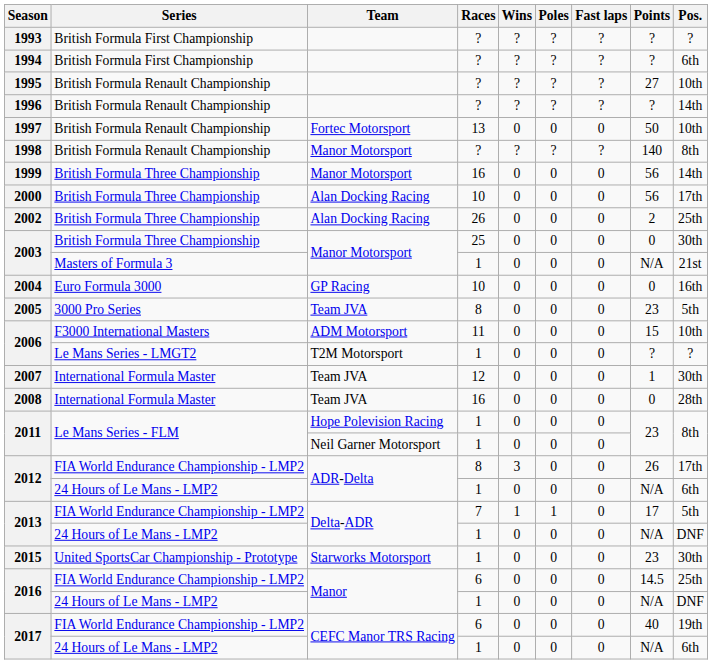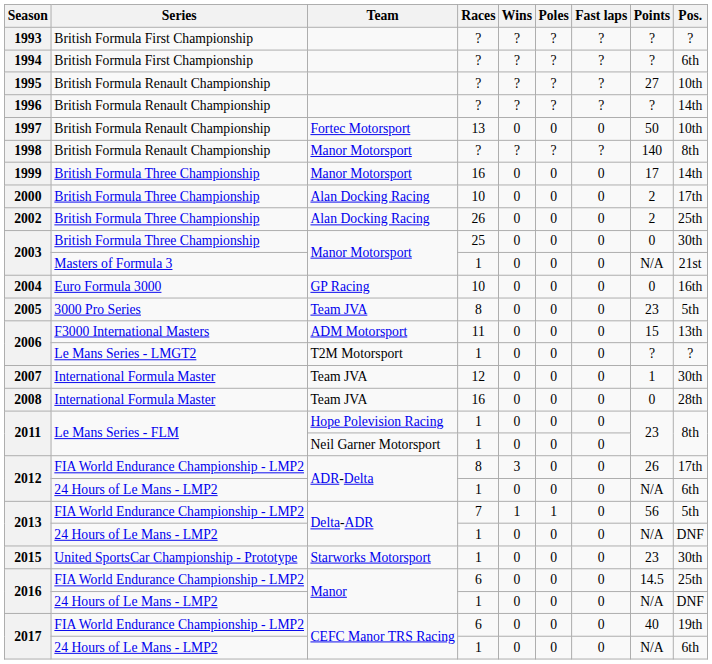 <table class="wikitable" style="font-size: 90%; text-align:center">
 <tr>
 <th>Season</th>
 <th>Series</th>
 <th>Team</th>
 <th>Races</th>
 <th>Wins</th>
 <th>Poles</th>
 <th>Fast laps</th>
 <th>Points</th>
 <th>Pos.</th>
 </tr>
 <tr>
 <th>1993</th>
 <td align=left nowrap>British Formula First Championship</td>
 <td></td>
 <td>?</td>
 <td>?</td>
 <td>?</td>
 <td>?</td>
 <td>?</td>
 <td>?</td>
 </tr>
 <tr>
 <th>1994</th>
 <td align=left>British Formula First Championship</td>
 <td></td>
 <td>?</td>
 <td>?</td>
 <td>?</td>
 <td>?</td>
 <td>?</td>
 <td>6th</td>
 </tr>
 <tr>
 <th>1995</th>
 <td align=left>British Formula Renault Championship</td>
 <td></td>
 <td>?</td>
 <td>?</td>
 <td>?</td>
 <td>?</td>
 <td>27</td>
 <td>10th</td>
 </tr>
 <tr>
 <th>1996</th>
 <td align=left>British Formula Renault Championship</td>
 <td></td>
 <td>?</td>
 <td>?</td>
 <td>?</td>
 <td>?</td>
 <td>?</td>
 <td>14th</td>
 </tr>
 <tr>
 <th>1997</th>
 <td align=left>British Formula Renault Championship</td>
 <td align=left><a href='#'>Fortec Motorsport</a></td>
 <td>13</td>
 <td>0</td>
 <td>0</td>
 <td>0</td>
 <td>50</td>
 <td>10th</td>
 </tr>
 <tr>
 <th>1998</th>
 <td align=left>British Formula Renault Championship</td>
 <td align=left><a href='#'>Manor Motorsport</a></td>
 <td>?</td>
 <td>?</td>
 <td>?</td>
 <td>?</td>
 <td>140</td>
 <td>8th</td>
 </tr>
 <tr>
 <th>1999</th>
 <td align=left><a href='#'>British Formula Three Championship</a></td>
 <td align=left><a href='#'>Manor Motorsport</a></td>
 <td>16</td>
 <td>0</td>
 <td>0</td>
 <td>0</td>
-<td>56</td>
+<td>17</td>
 <td>14th</td>
 </tr>
 <tr>
 <th>2000</th>
 <td align=left><a href='#'>British Formula Three Championship</a></td>
 <td align=left><a href='#'>Alan Docking Racing</a></td>
 <td>10</td>
 <td>0</td>
 <td>0</td>
 <td>0</td>
-<td>56</td>
+<td>2</td>
 <td>17th</td>
 </tr>
 <tr>
 <th>2002</th>
 <td align=left><a href='#'>British Formula Three Championship</a></td>
 <td align=left><a href='#'>Alan Docking Racing</a></td>
 <td>26</td>
 <td>0</td>
 <td>0</td>
 <td>0</td>
 <td>2</td>
 <td>25th</td>
 </tr>
 <tr>
 <th rowspan="2">2003</th>
 <td align=left><a href='#'>British Formula Three Championship</a></td>
 <td rowspan="2" align="left"><a href='#'>Manor Motorsport</a></td>
 <td>25</td>
 <td>0</td>
 <td>0</td>
 <td>0</td>
 <td>0</td>
 <td>30th</td>
 </tr>
 <tr>
 <td align=left><a href='#'>Masters of Formula 3</a></td>
 <td>1</td>
 <td>0</td>
 <td>0</td>
 <td>0</td>
 <td>N/A</td>
 <td>21st</td>
 </tr>
 <tr>
 <th>2004</th>
 <td align=left><a href='#'>Euro Formula 3000</a></td>
 <td align=left><a href='#'>GP Racing</a></td>
 <td>10</td>
 <td>0</td>
 <td>0</td>
 <td>0</td>
 <td>0</td>
 <td>16th</td>
 </tr>
 <tr>
 <th>2005</th>
 <td align=left><a href='#'>3000 Pro Series</a></td>
 <td align=left><a href='#'>Team JVA</a></td>
 <td>8</td>
 <td>0</td>
 <td>0</td>
 <td>0</td>
 <td>23</td>
 <td>5th</td>
 </tr>
 <tr>
 <th rowspan=2>2006</th>
 <td align=left><a href='#'>F3000 International Masters</a></td>
 <td align=left><a href='#'>ADM Motorsport</a></td>
 <td>11</td>
 <td>0</td>
 <td>0</td>
 <td>0</td>
 <td>15</td>
-<td>10th</td>
+<td>13th</td>
 </tr>
 <tr>
 <td align=left><a href='#'>Le Mans Series - LMGT2</a></td>
 <td align=left>T2M Motorsport</td>
 <td>1</td>
 <td>0</td>
 <td>0</td>
 <td>0</td>
 <td>?</td>
 <td>?</td>
 </tr>
 <tr>
 <th>2007</th>
 <td align=left><a href='#'>International Formula Master</a></td>
 <td align=left>Team JVA</td>
 <td>12</td>
 <td>0</td>
 <td>0</td>
 <td>0</td>
 <td>1</td>
 <td>30th</td>
 </tr>
 <tr>
 <th>2008</th>
 <td align=left><a href='#'>International Formula Master</a></td>
 <td align=left>Team JVA</td>
 <td>16</td>
 <td>0</td>
 <td>0</td>
 <td>0</td>
 <td>0</td>
 <td>28th</td>
 </tr>
 <tr>
 <th rowspan="2">2011</th>
 <td rowspan="2" align=left><a href='#'>Le Mans Series - FLM</a></td>
 <td align=left><a href='#'>Hope Polevision Racing</a></td>
 <td>1</td>
 <td>0</td>
 <td>0</td>
 <td>0</td>
 <td rowspan="2">23</td>
 <td rowspan="2">8th</td>
 </tr>
 <tr>
 <td align=left>Neil Garner Motorsport</td>
 <td>1</td>
 <td>0</td>
 <td>0</td>
 <td>0</td>
 </tr>
 <tr>
 <th rowspan="2">2012</th>
 <td align="left"><a href='#'>FIA World Endurance Championship - LMP2</a></td>
 <td rowspan="2" align="left"><a href='#'>ADR</a>-<a href='#'>Delta</a></td>
 <td>8</td>
 <td>3</td>
 <td>0</td>
 <td>0</td>
 <td>26</td>
 <td>17th</td>
 </tr>
 <tr>
 <td align=left><a href='#'>24 Hours of Le Mans - LMP2</a></td>
 <td>1</td>
 <td>0</td>
 <td>0</td>
 <td>0</td>
 <td>N/A</td>
 <td>6th</td>
 </tr>
 <tr>
 <th rowspan="2">2013</th>
 <td align=left><a href='#'>FIA World Endurance Championship - LMP2</a></td>
 <td rowspan="2" align=left><a href='#'>Delta</a>-<a href='#'>ADR</a></td>
 <td>7</td>
 <td>1</td>
 <td>1</td>
 <td>0</td>
-<td>17</td>
+<td>56</td>
 <td>5th</td>
 </tr>
 <tr>
 <td align=left><a href='#'>24 Hours of Le Mans - LMP2</a></td>
 <td>1</td>
 <td>0</td>
 <td>0</td>
 <td>0</td>
 <td>N/A</td>
 <td>DNF</td>
 </tr>
 <tr>
 <th>2015</th>
 <td align=left><a href='#'>United SportsCar Championship - Prototype</a></td>
 <td align=left><a href='#'>Starworks Motorsport</a></td>
 <td>1</td>
 <td>0</td>
 <td>0</td>
 <td>0</td>
 <td>23</td>
 <td>30th</td>
 </tr>
 <tr>
 <th rowspan="2">2016</th>
 <td align=left><a href='#'>FIA World Endurance Championship - LMP2</a></td>
 <td rowspan="2" align=left><a href='#'>Manor</a></td>
 <td>6</td>
 <td>0</td>
 <td>0</td>
 <td>0</td>
 <td>14.5</td>
 <td>25th</td>
 </tr>
 <tr>
 <td align=left><a href='#'>24 Hours of Le Mans - LMP2</a></td>
 <td>1</td>
 <td>0</td>
 <td>0</td>
 <td>0</td>
 <td>N/A</td>
 <td>DNF</td>
 </tr>
 <tr>
 <th rowspan="2">2017</th>
 <td align=left nowrap><a href='#'>FIA World Endurance Championship - LMP2</a></td>
 <td rowspan="2" align=left nowrap><a href='#'>CEFC Manor TRS Racing</a></td>
 <td>6</td>
 <td>0</td>
 <td>0</td>
 <td>0</td>
 <td>40</td>
 <td>19th</td>
 </tr>
 <tr>
 <td align=left><a href='#'>24 Hours of Le Mans - LMP2</a></td>
 <td>1</td>
 <td>0</td>
 <td>0</td>
 <td>0</td>
 <td>N/A</td>
 <td>6th</td>
 </tr>
 </table>
